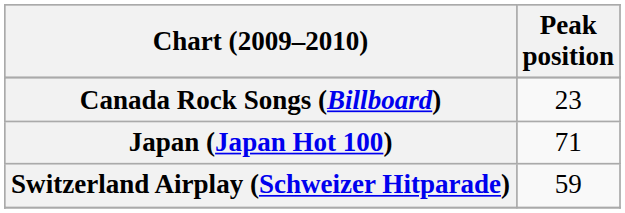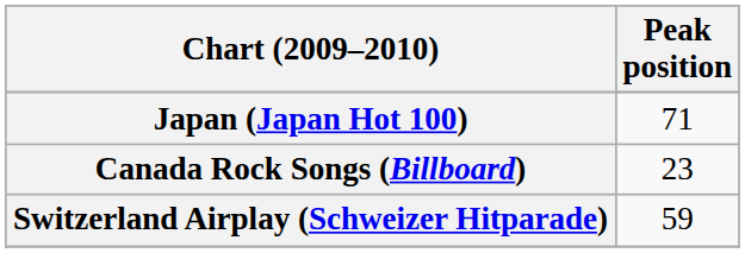 <table class="wikitable sortable plainrowheaders" style="text-align:center">
 <tr>
 <th scope="col">Chart (2009–2010)</th>
 <th scope="col">Peak<br>position</th>
 </tr>
 <tr>
 </tr>
 <tr>
 </tr>
 <tr>
+<th scope="row">Japan (<a href='#'>Japan Hot 100</a>)</th>
+<td>71</td>
+</tr>
+<tr>
 <th scope="row">Canada Rock Songs (<em><a href='#'>Billboard</a></em>)</th>
 <td>23</td>
-</tr>
-<tr>
-<th scope="row">Japan (<a href='#'>Japan Hot 100</a>)</th>
-<td>71</td>
 </tr>
 <tr>
 <th scope="row">Switzerland Airplay (<a href='#'>Schweizer Hitparade</a>)</th>
 <td>59</td>
 </tr>
 <tr>
 </tr>
 <tr>
 </tr>
 <tr>
 </tr>
 </table>
